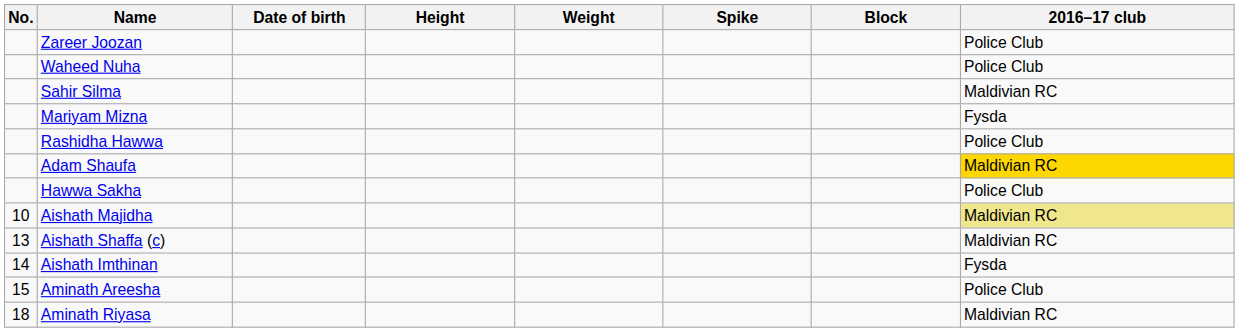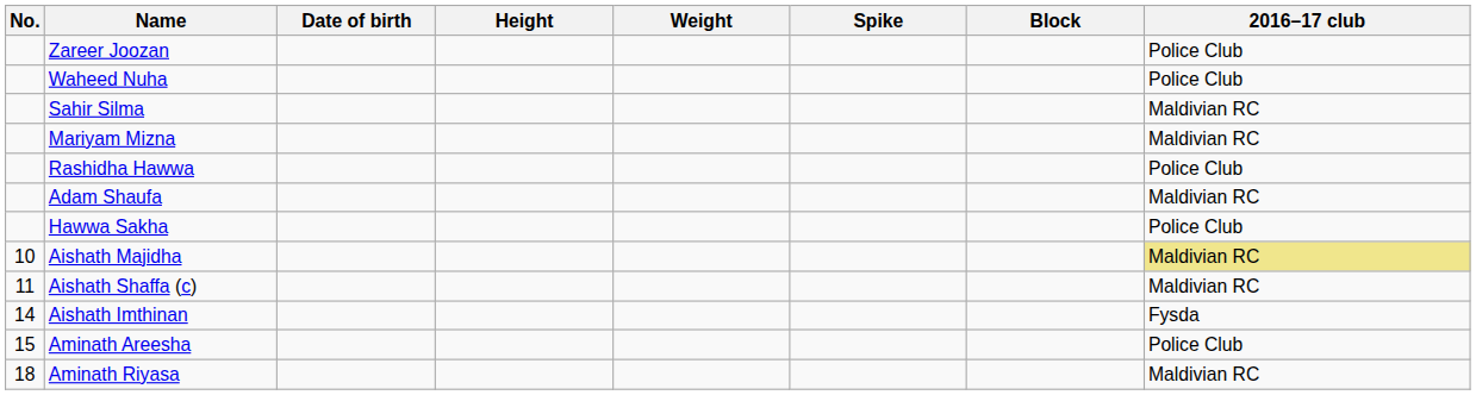 <table class="wikitable sortable" style="font-size:90%; text-align:center;">
 <tr>
 <th>No.</th>
 <th style="width:12em">Name</th>
 <th style="width:8em">Date of birth</th>
 <th style="width:9em">Height</th>
 <th style="width:9em">Weight</th>
 <th style="width:9em">Spike</th>
 <th style="width:9em">Block</th>
 <th style="width:17em">2016–17 club</th>
 </tr>
 <tr>
 <td></td>
 <td align=left><a href='#'>Zareer Joozan</a></td>
 <td align=right></td>
 <td></td>
 <td></td>
 <td></td>
 <td></td>
 <td align=left> Police Club</td>
 </tr>
 <tr>
 <td></td>
 <td align=left><a href='#'>Waheed Nuha</a></td>
 <td align=right></td>
 <td></td>
 <td></td>
 <td></td>
 <td></td>
 <td align=left> Police Club</td>
 </tr>
 <tr>
 <td></td>
 <td align=left><a href='#'>Sahir Silma</a></td>
 <td align=right></td>
 <td></td>
 <td></td>
 <td></td>
 <td></td>
 <td align=left> Maldivian RC</td>
 </tr>
 <tr>
 <td></td>
 <td align=left><a href='#'>Mariyam Mizna</a></td>
 <td align=right></td>
 <td></td>
 <td></td>
 <td></td>
 <td></td>
-<td align=left> Fysda</td>
+<td align=left> Maldivian RC</td>
 </tr>
 <tr>
 <td></td>
 <td align=left><a href='#'>Rashidha Hawwa</a></td>
 <td align=right></td>
 <td></td>
 <td></td>
 <td></td>
 <td></td>
 <td align=left> Police Club</td>
 </tr>
 <tr>
 <td></td>
 <td align=left><a href='#'>Adam Shaufa</a></td>
 <td align=right></td>
 <td></td>
 <td></td>
 <td></td>
 <td></td>
-<td align=left style="background: gold;"> Maldivian RC</td>
+<td align=left> Maldivian RC</td>
 </tr>
 <tr>
 <td></td>
 <td align=left><a href='#'>Hawwa Sakha</a></td>
 <td align=right></td>
 <td></td>
 <td></td>
 <td></td>
 <td></td>
 <td align=left> Police Club</td>
 </tr>
 <tr>
 <td>10</td>
 <td align=left><a href='#'>Aishath Majidha</a></td>
 <td align=right></td>
 <td></td>
 <td></td>
 <td></td>
 <td></td>
 <td align=left style="background: khaki;"> Maldivian RC</td>
 </tr>
 <tr>
-<td>13</td>
+<td>11</td>
 <td align=left><a href='#'>Aishath Shaffa</a> (<a href='#'>c</a>)</td>
 <td align="right"></td>
 <td></td>
 <td></td>
 <td></td>
 <td></td>
 <td align=left> Maldivian RC</td>
 </tr>
 <tr>
 <td>14</td>
 <td align=left><a href='#'>Aishath Imthinan</a></td>
 <td align=right></td>
 <td></td>
 <td></td>
 <td></td>
 <td></td>
 <td align=left> Fysda</td>
 </tr>
 <tr>
 <td>15</td>
 <td align=left><a href='#'>Aminath Areesha</a></td>
 <td align=right></td>
 <td></td>
 <td></td>
 <td></td>
 <td></td>
 <td align=left> Police Club</td>
 </tr>
 <tr>
 <td>18</td>
 <td align=left><a href='#'>Aminath Riyasa</a></td>
 <td align=right></td>
 <td></td>
 <td></td>
 <td></td>
 <td></td>
 <td align=left> Maldivian RC</td>
 </tr>
 </table>
